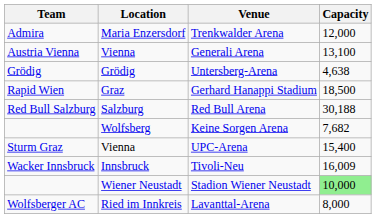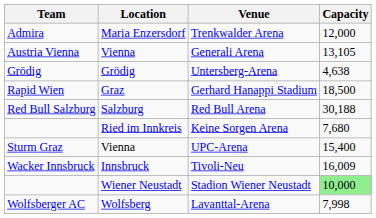 <table class="wikitable sortable">
 <tr>
 <th>Team</th>
 <th>Location</th>
 <th>Venue</th>
 <th>Capacity</th>
 </tr>
 <tr>
 <td><a href='#'>Admira</a></td>
 <td><a href='#'>Maria Enzersdorf</a></td>
 <td><a href='#'>Trenkwalder Arena</a></td>
 <td>12,000</td>
 </tr>
 <tr>
 <td><a href='#'>Austria Vienna</a></td>
 <td><a href='#'>Vienna</a></td>
 <td><a href='#'>Generali Arena</a></td>
-<td>13,100</td>
+<td>13,105</td>
 </tr>
 <tr>
 <td><a href='#'>Grödig</a></td>
 <td><a href='#'>Grödig</a></td>
 <td><a href='#'>Untersberg-Arena</a></td>
 <td>4,638</td>
 </tr>
 <tr>
 <td><a href='#'>Rapid Wien</a></td>
 <td><a href='#'>Graz</a></td>
 <td><a href='#'>Gerhard Hanappi Stadium</a></td>
 <td>18,500</td>
 </tr>
 <tr>
 <td><a href='#'>Red Bull Salzburg</a></td>
 <td><a href='#'>Salzburg</a></td>
 <td><a href='#'>Red Bull Arena</a></td>
 <td>30,188</td>
 </tr>
 <tr>
 <td></td>
-<td><a href='#'>Wolfsberg</a></td>
+<td><a href='#'>Ried im Innkreis</a></td>
 <td><a href='#'>Keine Sorgen Arena</a></td>
-<td>7,682</td>
+<td>7,680</td>
 </tr>
 <tr>
 <td><a href='#'>Sturm Graz</a></td>
 <td>Vienna</td>
 <td><a href='#'>UPC-Arena</a></td>
 <td>15,400</td>
 </tr>
 <tr>
 <td><a href='#'>Wacker Innsbruck</a></td>
 <td><a href='#'>Innsbruck</a></td>
 <td><a href='#'>Tivoli-Neu</a></td>
 <td>16,009</td>
 </tr>
 <tr>
 <td></td>
 <td><a href='#'>Wiener Neustadt</a></td>
 <td><a href='#'>Stadion Wiener Neustadt</a></td>
 <td style="background: lightgreen;">10,000</td>
 </tr>
 <tr>
 <td><a href='#'>Wolfsberger AC</a></td>
-<td><a href='#'>Ried im Innkreis</a></td>
+<td><a href='#'>Wolfsberg</a></td>
 <td><a href='#'>Lavanttal-Arena</a></td>
-<td>8,000</td>
+<td>7,998</td>
 </tr>
 </table>
